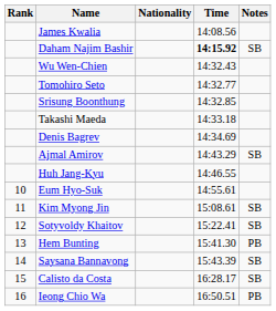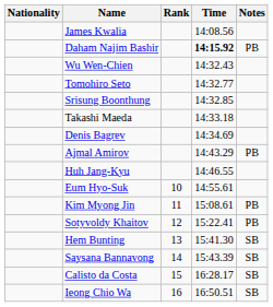 <table class="wikitable sortable" style="text-align:center">
 <tr>
+<th>Nationality</th>
+<th>Name</th>
 <th>Rank</th>
-<th>Name</th>
-<th>Nationality</th>
 <th>Time</th>
 <th>Notes</th>
 </tr>
 <tr>
+<td align=left></td>
+<td align=left><a href='#'>James Kwalia</a></td>
 <td></td>
-<td align=left><a href='#'>James Kwalia</a></td>
-<td align=left></td>
 <td>14:08.56</td>
 <td></td>
 </tr>
 <tr>
+<td align=left></td>
+<td align=left><a href='#'>Daham Najim Bashir</a></td>
 <td></td>
-<td align=left><a href='#'>Daham Najim Bashir</a></td>
-<td align=left></td>
 <td><strong>14:15.92</strong></td>
-<td>SB</td>
+<td>PB</td>
 </tr>
 <tr>
+<td align=left></td>
+<td align=left><a href='#'>Wu Wen-Chien</a></td>
 <td></td>
-<td align=left><a href='#'>Wu Wen-Chien</a></td>
-<td align=left></td>
 <td>14:32.43</td>
 <td></td>
 </tr>
 <tr>
+<td align=left></td>
+<td align=left><a href='#'>Tomohiro Seto</a></td>
 <td></td>
-<td align=left><a href='#'>Tomohiro Seto</a></td>
-<td align=left></td>
 <td>14:32.77</td>
 <td></td>
 </tr>
 <tr>
+<td align=left></td>
+<td align=left><a href='#'>Srisung Boonthung</a></td>
 <td></td>
-<td align=left><a href='#'>Srisung Boonthung</a></td>
-<td align=left></td>
 <td>14:32.85</td>
 <td></td>
 </tr>
 <tr>
+<td align=left></td>
+<td align=left>Takashi Maeda</td>
 <td></td>
-<td align=left>Takashi Maeda</td>
-<td align=left></td>
 <td>14:33.18</td>
 <td></td>
 </tr>
 <tr>
+<td align=left></td>
+<td align=left><a href='#'>Denis Bagrev</a></td>
 <td></td>
-<td align=left><a href='#'>Denis Bagrev</a></td>
-<td align=left></td>
 <td>14:34.69</td>
 <td></td>
 </tr>
 <tr>
+<td align=left></td>
+<td align=left><a href='#'>Ajmal Amirov</a></td>
 <td></td>
-<td align=left><a href='#'>Ajmal Amirov</a></td>
-<td align=left></td>
 <td>14:43.29</td>
-<td>SB</td>
+<td>PB</td>
 </tr>
 <tr>
+<td align=left></td>
+<td align=left><a href='#'>Huh Jang-Kyu</a></td>
 <td></td>
-<td align=left><a href='#'>Huh Jang-Kyu</a></td>
-<td align=left></td>
 <td>14:46.55</td>
 <td></td>
 </tr>
 <tr>
+<td align=left></td>
+<td align=left><a href='#'>Eum Hyo-Suk</a></td>
 <td>10</td>
-<td align=left><a href='#'>Eum Hyo-Suk</a></td>
-<td align=left></td>
 <td>14:55.61</td>
 <td></td>
 </tr>
 <tr>
+<td align=left></td>
+<td align=left><a href='#'>Kim Myong Jin</a></td>
 <td>11</td>
-<td align=left><a href='#'>Kim Myong Jin</a></td>
+<td>15:08.61</td>
+<td>PB</td>
+</tr>
+<tr>
 <td align=left></td>
-<td>15:08.61</td>
+<td align=left><a href='#'>Sotyvoldy Khaitov</a></td>
+<td>12</td>
+<td>15:22.41</td>
+<td>PB</td>
+</tr>
+<tr>
+<td align=left></td>
+<td align=left><a href='#'>Hem Bunting</a></td>
+<td>13</td>
+<td>15:41.30</td>
 <td>SB</td>
 </tr>
 <tr>
-<td>12</td>
-<td align=left><a href='#'>Sotyvoldy Khaitov</a></td>
 <td align=left></td>
-<td>15:22.41</td>
-<td>SB</td>
-</tr>
-<tr>
-<td>13</td>
-<td align=left><a href='#'>Hem Bunting</a></td>
-<td align=left></td>
-<td>15:41.30</td>
-<td>PB</td>
-</tr>
-<tr>
+<td align=left><a href='#'>Saysana Bannavong</a></td>
 <td>14</td>
-<td align=left><a href='#'>Saysana Bannavong</a></td>
-<td align=left></td>
 <td>15:43.39</td>
 <td>SB</td>
 </tr>
 <tr>
+<td align=left></td>
+<td align=left><a href='#'>Calisto da Costa</a></td>
 <td>15</td>
-<td align=left><a href='#'>Calisto da Costa</a></td>
-<td align=left></td>
 <td>16:28.17</td>
 <td>SB</td>
 </tr>
 <tr>
+<td align=left></td>
+<td align=left><a href='#'>Ieong Chio Wa</a></td>
 <td>16</td>
-<td align=left><a href='#'>Ieong Chio Wa</a></td>
-<td align=left></td>
 <td>16:50.51</td>
-<td>PB</td>
+<td>SB</td>
 </tr>
 </table>
